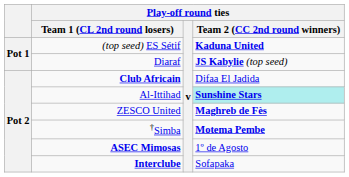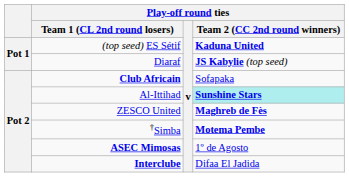 <table class="wikitable">
 <tr>
 <th rowspan=2></th>
 <th colspan=3><a href='#'>Play-off round</a> ties</th>
 </tr>
 <tr>
 <th width=225>Team 1 (<a href='#'>CL 2nd round</a> losers)</th>
 <th rowspan=9>v</th>
 <th width=225>Team 2 (<a href='#'>CC 2nd round</a> winners)</th>
 </tr>
 <tr>
 <th rowspan=2>Pot 1</th>
 <td align=right><em>(top seed)</em> <a href='#'>ES Sétif</a> </td>
 <td align=left> <strong><a href='#'>Kaduna United</a></strong></td>
 </tr>
 <tr>
 <td align=right><a href='#'>Diaraf</a> </td>
 <td align=left> <strong><a href='#'>JS Kabylie</a></strong> <em>(top seed)</em></td>
 </tr>
 <tr>
 <th rowspan=6>Pot 2</th>
 <td align=right><strong><a href='#'>Club Africain</a></strong> </td>
-<td align=left> <a href='#'>Difaa El Jadida</a></td>
+<td align=left> <a href='#'>Sofapaka</a></td>
 </tr>
 <tr>
 <td align=right><a href='#'>Al-Ittihad</a> </td>
 <td align=left style="background: paleturquoise;"> <strong><a href='#'>Sunshine Stars</a></strong></td>
 </tr>
 <tr>
 <td align=right><a href='#'>ZESCO United</a> </td>
 <td align=left> <strong><a href='#'>Maghreb de Fès</a></strong></td>
 </tr>
 <tr>
 <td align=right><sup>†</sup><a href='#'>Simba</a> </td>
 <td align=left> <strong><a href='#'>Motema Pembe</a></strong></td>
 </tr>
 <tr>
 <td align=right><strong><a href='#'>ASEC Mimosas</a></strong> </td>
 <td align=left> <a href='#'>1º de Agosto</a></td>
 </tr>
 <tr>
 <td align=right><strong><a href='#'>Interclube</a></strong> </td>
-<td align=left> <a href='#'>Sofapaka</a></td>
+<td align=left> <a href='#'>Difaa El Jadida</a></td>
 </tr>
 </table>
